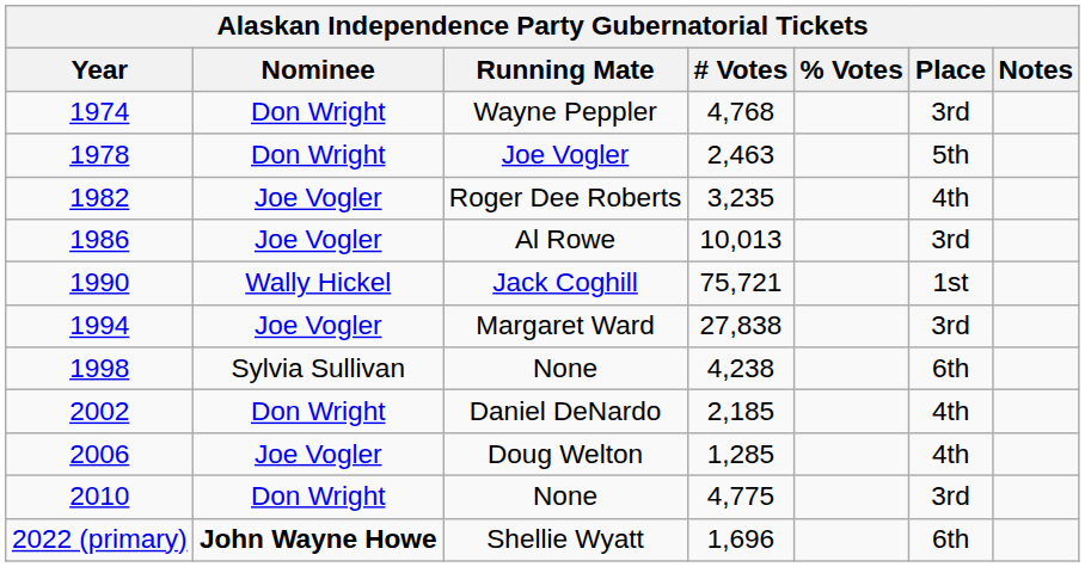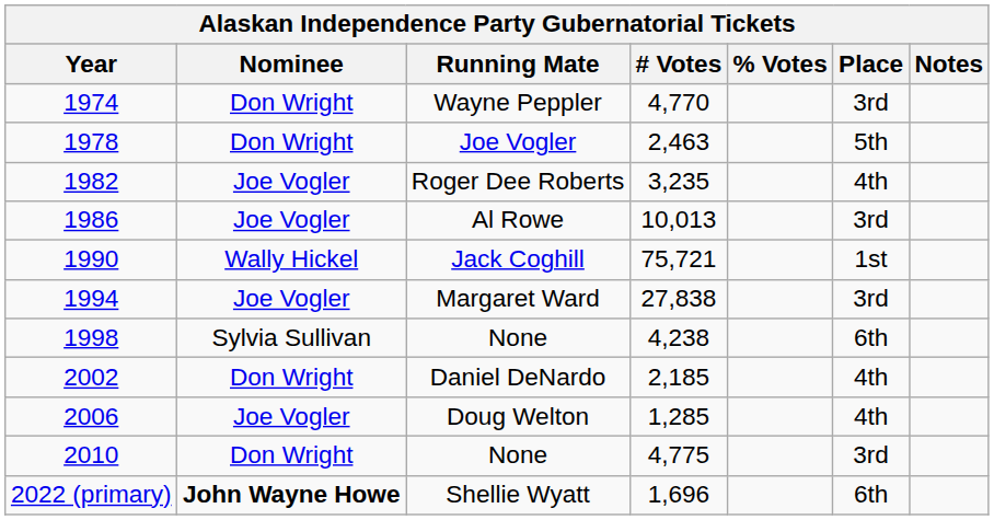 <table class=wikitable style="text-align:center;">
 <tr style="background:lightgrey;">
 <th colspan="9">Alaskan Independence Party Gubernatorial Tickets</th>
 </tr>
 <tr style="background:lightgrey;">
 <th>Year</th>
 <th>Nominee</th>
 <th>Running Mate</th>
 <th># Votes</th>
 <th>% Votes</th>
 <th>Place</th>
 <th>Notes</th>
 </tr>
 <tr>
 <td><a href='#'>1974</a></td>
 <td><a href='#'>Don Wright</a></td>
 <td>Wayne Peppler</td>
-<td>4,768</td>
+<td>4,770</td>
 <td></td>
 <td>3rd</td>
 <td></td>
 </tr>
 <tr>
 <td><a href='#'>1978</a></td>
 <td><a href='#'>Don Wright</a></td>
 <td><a href='#'>Joe Vogler</a></td>
 <td>2,463</td>
 <td></td>
 <td>5th</td>
 <td></td>
 </tr>
 <tr>
 <td><a href='#'>1982</a></td>
 <td><a href='#'>Joe Vogler</a></td>
 <td>Roger Dee Roberts</td>
 <td>3,235</td>
 <td></td>
 <td>4th</td>
 <td></td>
 </tr>
 <tr>
 <td><a href='#'>1986</a></td>
 <td><a href='#'>Joe Vogler</a></td>
 <td>Al Rowe</td>
 <td>10,013</td>
 <td></td>
 <td>3rd</td>
 <td></td>
 </tr>
 <tr>
 <td><a href='#'>1990</a></td>
 <td><a href='#'>Wally Hickel</a></td>
 <td><a href='#'>Jack Coghill</a></td>
 <td>75,721</td>
 <td></td>
 <td>1st</td>
 <td></td>
 </tr>
 <tr>
 <td><a href='#'>1994</a></td>
 <td><a href='#'>Joe Vogler</a></td>
 <td>Margaret Ward</td>
 <td>27,838</td>
 <td></td>
 <td>3rd</td>
 <td></td>
 </tr>
 <tr>
 <td><a href='#'>1998</a></td>
 <td>Sylvia Sullivan</td>
 <td>None</td>
 <td>4,238</td>
 <td></td>
 <td>6th</td>
 <td></td>
 </tr>
 <tr>
 <td><a href='#'>2002</a></td>
 <td><a href='#'>Don Wright</a></td>
 <td>Daniel DeNardo</td>
 <td>2,185</td>
 <td></td>
 <td>4th</td>
 <td></td>
 </tr>
 <tr>
 <td><a href='#'>2006</a></td>
 <td><a href='#'>Joe Vogler</a></td>
 <td>Doug Welton</td>
 <td>1,285</td>
 <td></td>
 <td>4th</td>
 <td></td>
 </tr>
 <tr>
 <td><a href='#'>2010</a></td>
 <td><a href='#'>Don Wright</a></td>
 <td>None</td>
 <td>4,775</td>
 <td></td>
 <td>3rd</td>
 <td></td>
 </tr>
 <tr>
 <td><a href='#'>2022 (primary)</a></td>
 <td><strong>John Wayne Howe</strong></td>
 <td>Shellie Wyatt</td>
 <td>1,696</td>
 <td></td>
 <td>6th</td>
 <td></td>
 </tr>
 </table>
